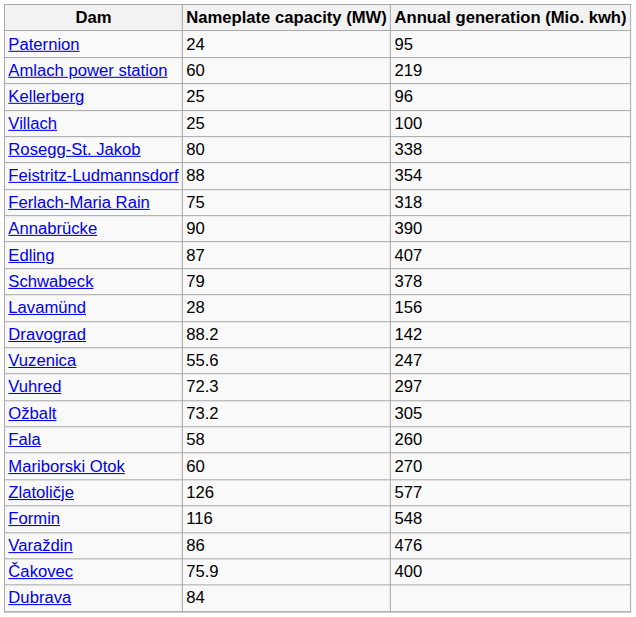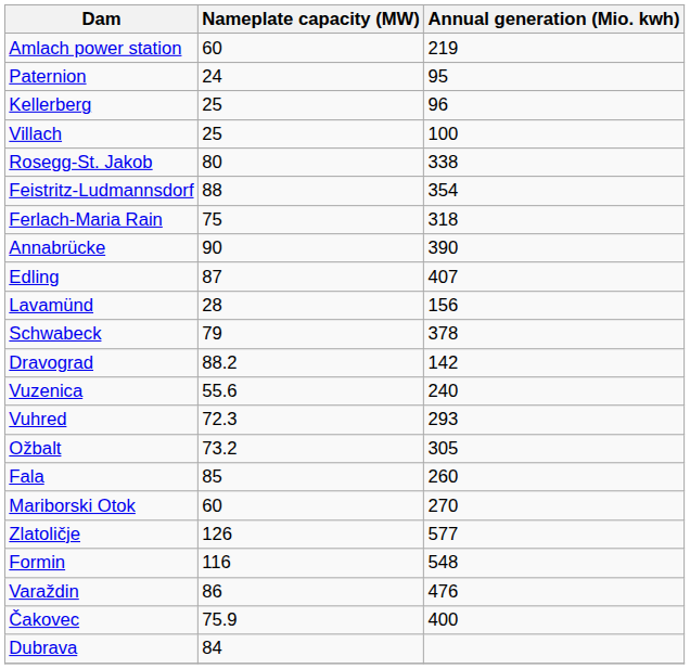 <table class="wikitable sortable">
 <tr>
 <th>Dam</th>
 <th>Nameplate capacity (MW)</th>
 <th>Annual generation (Mio. kwh)</th>
 </tr>
 <tr>
+<td><a href='#'>Amlach power station</a></td>
+<td>60</td>
+<td>219</td>
+</tr>
+<tr>
 <td><a href='#'>Paternion</a></td>
 <td>24</td>
 <td>95</td>
-</tr>
-<tr>
-<td><a href='#'>Amlach power station</a></td>
-<td>60</td>
-<td>219</td>
 </tr>
 <tr>
 <td><a href='#'>Kellerberg</a></td>
 <td>25</td>
 <td>96</td>
 </tr>
 <tr>
 <td><a href='#'>Villach</a></td>
 <td>25</td>
 <td>100</td>
 </tr>
 <tr>
 <td><a href='#'>Rosegg-St. Jakob</a></td>
 <td>80</td>
 <td>338</td>
 </tr>
 <tr>
 <td><a href='#'>Feistritz-Ludmannsdorf</a></td>
 <td>88</td>
 <td>354</td>
 </tr>
 <tr>
 <td><a href='#'>Ferlach-Maria Rain</a></td>
 <td>75</td>
 <td>318</td>
 </tr>
 <tr>
 <td><a href='#'>Annabrücke</a></td>
 <td>90</td>
 <td>390</td>
 </tr>
 <tr>
 <td><a href='#'>Edling</a></td>
 <td>87</td>
 <td>407</td>
 </tr>
 <tr>
+<td><a href='#'>Lavamünd</a></td>
+<td>28</td>
+<td>156</td>
+</tr>
+<tr>
 <td><a href='#'>Schwabeck</a></td>
 <td>79</td>
 <td>378</td>
-</tr>
-<tr>
-<td><a href='#'>Lavamünd</a></td>
-<td>28</td>
-<td>156</td>
 </tr>
 <tr>
 <td><a href='#'>Dravograd</a></td>
 <td>88.2</td>
 <td>142</td>
 </tr>
 <tr>
 <td><a href='#'>Vuzenica</a></td>
 <td>55.6</td>
-<td>247</td>
+<td>240</td>
 </tr>
 <tr>
 <td><a href='#'>Vuhred</a></td>
 <td>72.3</td>
-<td>297</td>
+<td>293</td>
 </tr>
 <tr>
 <td><a href='#'>Ožbalt</a></td>
 <td>73.2</td>
 <td>305</td>
 </tr>
 <tr>
 <td><a href='#'>Fala</a></td>
-<td>58</td>
+<td>85</td>
 <td>260</td>
 </tr>
 <tr>
 <td><a href='#'>Mariborski Otok</a></td>
 <td>60</td>
 <td>270</td>
 </tr>
 <tr>
 <td><a href='#'>Zlatoličje</a></td>
 <td>126</td>
 <td>577</td>
 </tr>
 <tr>
 <td><a href='#'>Formin</a></td>
 <td>116</td>
 <td>548</td>
 </tr>
 <tr>
 <td><a href='#'>Varaždin</a></td>
 <td>86</td>
 <td>476</td>
 </tr>
 <tr>
 <td><a href='#'>Čakovec</a></td>
 <td>75.9</td>
 <td>400</td>
 </tr>
 <tr>
 <td><a href='#'>Dubrava</a></td>
 <td>84</td>
 <td></td>
 </tr>
 <tr>
 </tr>
 </table>
